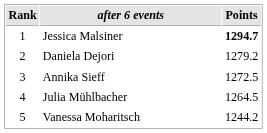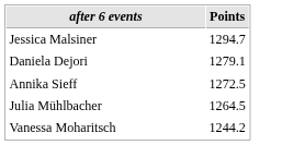 <table cellspacing="1" cellpadding="3" style="border:1px solid #aaa; font-size:86%;">
 <tr style="background:#e4e4e4;">
-<th style="border-bottom:1px solid #AAAAAA" width=10>Rank</th>
 <th style="border-bottom:1px solid #AAAAAA" width=200><em>after 6 events</em></th>
 <th style="border-bottom:1px solid #AAAAAA" width=20>Points</th>
 </tr>
 <tr>
-<td align=center>1</td>
 <td> Jessica Malsiner</td>
-<td align=center><strong>1294.7</strong></td>
+<td align=center>1294.7</td>
 </tr>
 <tr>
-<td align=center>2</td>
 <td> Daniela Dejori</td>
-<td align=center>1279.2</td>
+<td align=center>1279.1</td>
 </tr>
 <tr>
-<td align=center>3</td>
 <td> Annika Sieff</td>
 <td align=center>1272.5</td>
 </tr>
 <tr>
-<td align=center>4</td>
 <td> Julia Mühlbacher</td>
 <td align=center>1264.5</td>
 </tr>
 <tr>
-<td align=center>5</td>
 <td> Vanessa Moharitsch</td>
 <td align=center>1244.2</td>
 </tr>
 </table>
